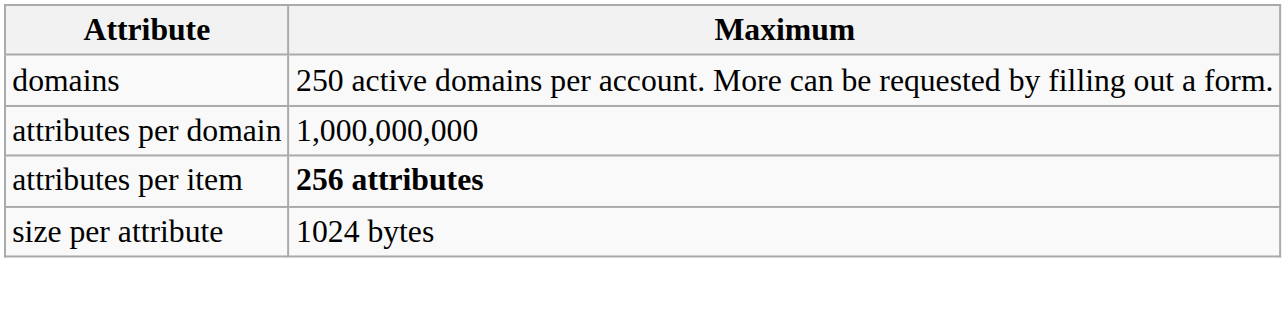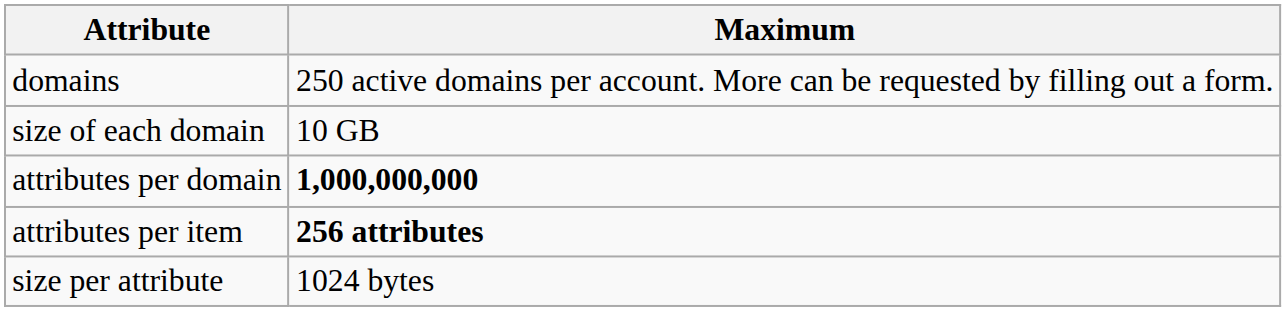 <table class="wikitable">
 <tr>
 <th>Attribute</th>
 <th>Maximum</th>
 </tr>
 <tr>
 <td>domains</td>
 <td>250 active domains per account. More can be requested by filling out a form.</td>
 </tr>
 <tr>
+<td>size of each domain</td>
+<td>10 GB</td>
+</tr>
+<tr>
 <td>attributes per domain</td>
-<td>1,000,000,000</td>
+<td><strong>1,000,000,000</strong></td>
 </tr>
 <tr>
 <td>attributes per item</td>
 <td><strong>256 attributes</strong></td>
 </tr>
 <tr>
 <td>size per attribute</td>
 <td>1024 bytes</td>
 </tr>
 </table>
